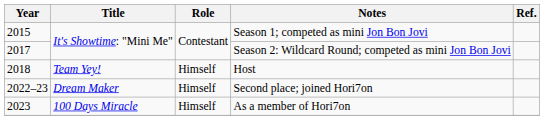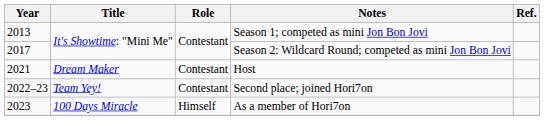 <table class="wikitable">
 <tr>
 <th>Year</th>
 <th>Title</th>
 <th>Role</th>
 <th>Notes</th>
 <th>Ref.</th>
 </tr>
 <tr>
-<td>2015</td>
+<td>2013</td>
 <td rowspan="2"><em><a href='#'>It's Showtime</a></em>: "Mini Me"</td>
 <td rowspan="2">Contestant</td>
 <td>Season 1; competed as mini <a href='#'>Jon Bon Jovi</a></td>
 <td></td>
 </tr>
 <tr>
 <td>2017</td>
 <td>Season 2: Wildcard Round; competed as mini <a href='#'>Jon Bon Jovi</a></td>
 <td></td>
 </tr>
 <tr>
-<td>2018</td>
-<td><em><a href='#'>Team Yey!</a></em></td>
-<td>Himself</td>
+<td>2021</td>
+<td><em><a href='#'>Dream Maker</a></em></td>
+<td>Contestant</td>
 <td>Host</td>
 <td></td>
 </tr>
 <tr>
 <td>2022–23</td>
-<td><em><a href='#'>Dream Maker</a></em></td>
-<td>Himself</td>
+<td><em><a href='#'>Team Yey!</a></em></td>
+<td>Contestant</td>
 <td>Second place; joined Hori7on</td>
 <td></td>
 </tr>
 <tr>
 <td>2023</td>
 <td><em><a href='#'>100 Days Miracle</a></em></td>
 <td>Himself</td>
 <td>As a member of Hori7on</td>
 <td></td>
 </tr>
 <tr>
 </tr>
 </table>
